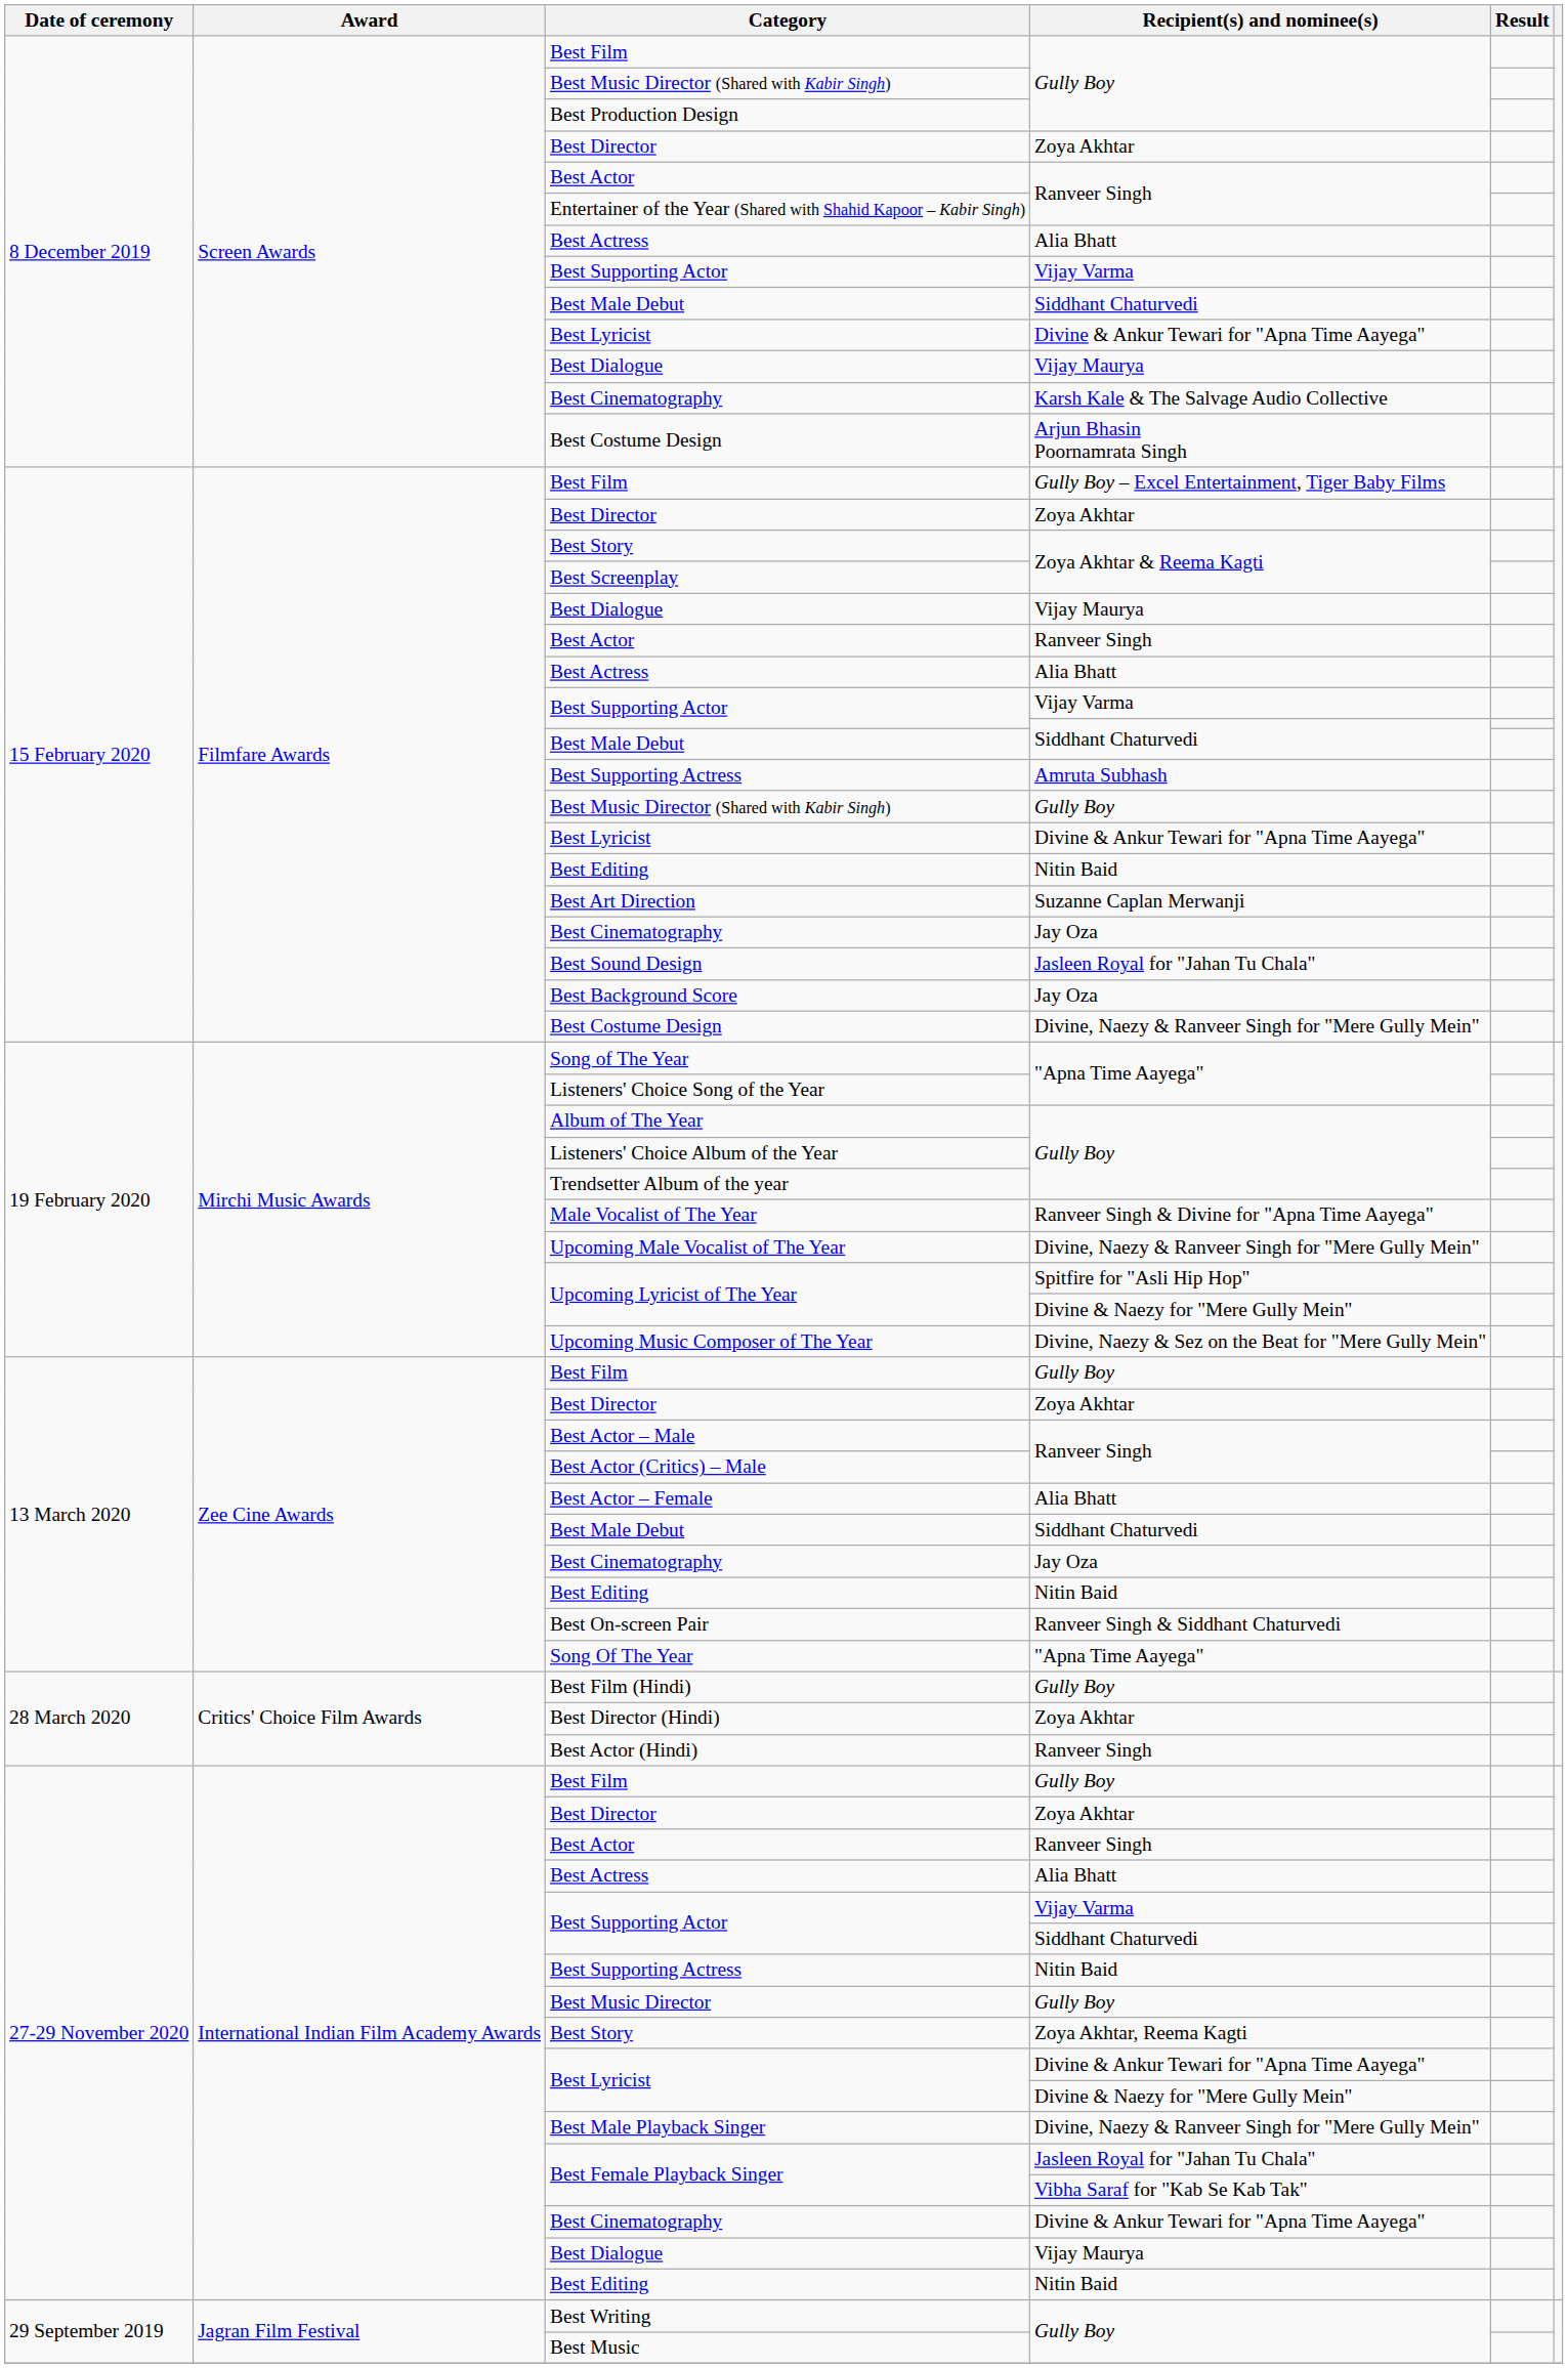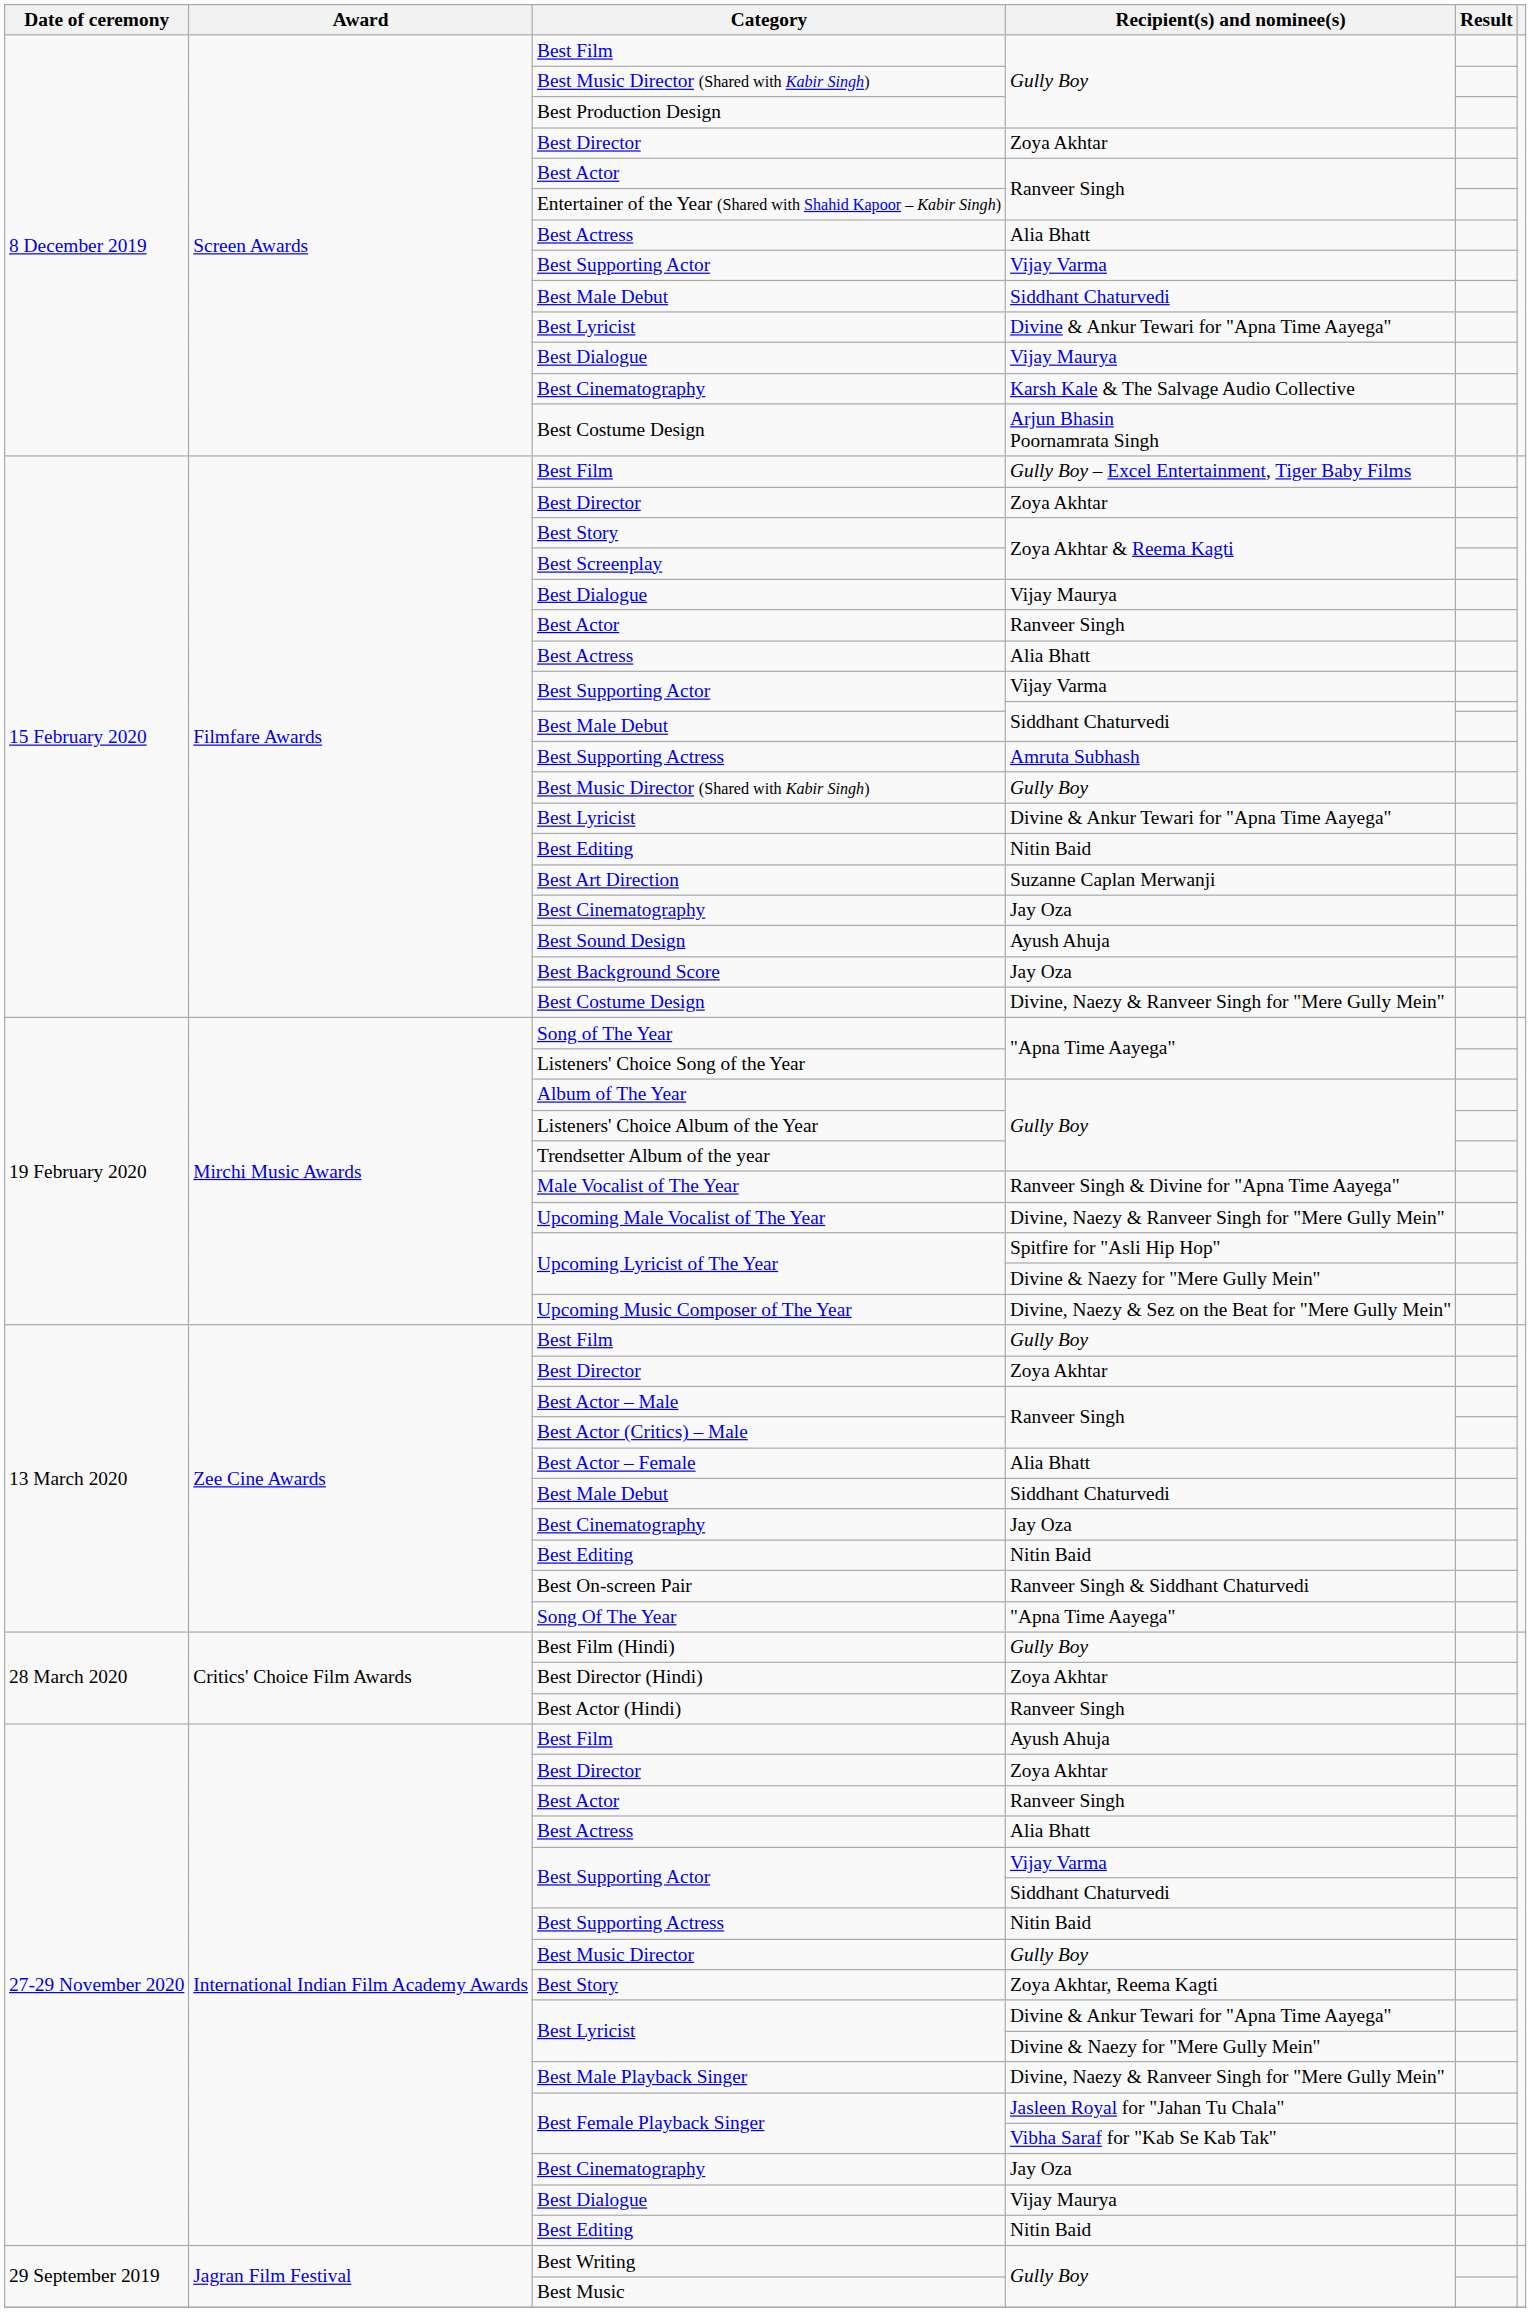 <table class="wikitable sortable">
 <tr>
 <th>Date of ceremony</th>
 <th>Award</th>
 <th>Category</th>
 <th>Recipient(s) and nominee(s)</th>
 <th scope="col" class="unsortable">Result</th>
 <th scope="col" class="unsortable"></th>
 </tr>
 <tr>
 <td rowspan="13"><a href='#'>8 December 2019</a></td>
 <td rowspan="13"><a href='#'>Screen Awards</a></td>
 <td><a href='#'>Best Film</a></td>
 <td rowspan="3"><em>Gully Boy</em></td>
 <td></td>
 <td rowspan="13"></td>
 </tr>
 <tr>
 <td><a href='#'>Best Music Director</a> <small>(Shared with <em><a href='#'>Kabir Singh</a></em>)</small></td>
 <td></td>
 </tr>
 <tr>
 <td>Best Production Design</td>
 <td></td>
 </tr>
 <tr>
 <td><a href='#'>Best Director</a></td>
 <td>Zoya Akhtar</td>
 <td></td>
 </tr>
 <tr>
 <td><a href='#'>Best Actor</a></td>
 <td rowspan="2">Ranveer Singh</td>
 <td></td>
 </tr>
 <tr>
 <td>Entertainer of the Year <small>(Shared with <a href='#'>Shahid Kapoor</a> – <em>Kabir Singh</em>)</small></td>
 <td></td>
 </tr>
 <tr>
 <td><a href='#'>Best Actress</a></td>
 <td>Alia Bhatt</td>
 <td></td>
 </tr>
 <tr>
 <td><a href='#'>Best Supporting Actor</a></td>
 <td><a href='#'>Vijay Varma</a></td>
 <td></td>
 </tr>
 <tr>
 <td><a href='#'>Best Male Debut</a></td>
 <td><a href='#'>Siddhant Chaturvedi</a></td>
 <td></td>
 </tr>
 <tr>
 <td><a href='#'>Best Lyricist</a></td>
 <td><a href='#'>Divine</a> & Ankur Tewari for "Apna Time Aayega"</td>
 <td></td>
 </tr>
 <tr>
 <td><a href='#'>Best Dialogue</a></td>
 <td><a href='#'>Vijay Maurya</a></td>
 <td></td>
 </tr>
 <tr>
 <td><a href='#'>Best Cinematography</a></td>
 <td><a href='#'>Karsh Kale</a> & The Salvage Audio Collective</td>
 <td></td>
 </tr>
 <tr>
 <td>Best Costume Design</td>
 <td><a href='#'>Arjun Bhasin</a><br>Poornamrata Singh</td>
 <td></td>
 </tr>
 <tr>
 <td rowspan="19"><a href='#'>15 February 2020</a></td>
 <td rowspan="19"><a href='#'>Filmfare Awards</a></td>
 <td><a href='#'>Best Film</a></td>
 <td><em>Gully Boy</em> – <a href='#'>Excel Entertainment</a>, <a href='#'>Tiger Baby Films</a></td>
 <td></td>
 <td rowspan="19"><br><br></td>
 </tr>
 <tr>
 <td><a href='#'>Best Director</a></td>
 <td>Zoya Akhtar</td>
 <td></td>
 </tr>
 <tr>
 <td><a href='#'>Best Story</a></td>
 <td rowspan="2">Zoya Akhtar & <a href='#'>Reema Kagti</a></td>
 <td></td>
 </tr>
 <tr>
 <td><a href='#'>Best Screenplay</a></td>
 <td></td>
 </tr>
 <tr>
 <td><a href='#'>Best Dialogue</a></td>
 <td>Vijay Maurya</td>
 <td></td>
 </tr>
 <tr>
 <td><a href='#'>Best Actor</a></td>
 <td>Ranveer Singh</td>
 <td></td>
 </tr>
 <tr>
 <td><a href='#'>Best Actress</a></td>
 <td>Alia Bhatt</td>
 <td></td>
 </tr>
 <tr>
 <td rowspan="2"><a href='#'>Best Supporting Actor</a></td>
 <td>Vijay Varma</td>
 <td></td>
 </tr>
 <tr>
 <td rowspan="2">Siddhant Chaturvedi</td>
 <td></td>
 </tr>
 <tr>
 <td><a href='#'>Best Male Debut</a></td>
 <td></td>
 </tr>
 <tr>
 <td><a href='#'>Best Supporting Actress</a></td>
 <td><a href='#'>Amruta Subhash</a></td>
 <td></td>
 </tr>
 <tr>
 <td><a href='#'>Best Music Director</a> <small>(Shared with <em>Kabir Singh</em>)</small></td>
 <td><em>Gully Boy</em></td>
 <td></td>
 </tr>
 <tr>
 <td><a href='#'>Best Lyricist</a></td>
 <td>Divine & Ankur Tewari for "Apna Time Aayega"</td>
 <td></td>
 </tr>
 <tr>
 <td><a href='#'>Best Editing</a></td>
 <td>Nitin Baid</td>
 <td></td>
 </tr>
 <tr>
 <td><a href='#'>Best Art Direction</a></td>
 <td>Suzanne Caplan Merwanji</td>
 <td></td>
 </tr>
 <tr>
 <td><a href='#'>Best Cinematography</a></td>
 <td>Jay Oza</td>
 <td></td>
 </tr>
 <tr>
 <td><a href='#'>Best Sound Design</a></td>
-<td><a href='#'>Jasleen Royal</a> for "Jahan Tu Chala"</td>
+<td>Ayush Ahuja</td>
 <td></td>
 </tr>
 <tr>
 <td><a href='#'>Best Background Score</a></td>
 <td>Jay Oza</td>
 <td></td>
 </tr>
 <tr>
 <td><a href='#'>Best Costume Design</a></td>
 <td>Divine, Naezy & Ranveer Singh for "Mere Gully Mein"</td>
 <td></td>
 </tr>
 <tr>
 <td rowspan="10">19 February 2020</td>
 <td rowspan="10"><a href='#'>Mirchi Music Awards</a></td>
 <td><a href='#'>Song of The Year</a></td>
 <td rowspan="2">"Apna Time Aayega"</td>
 <td></td>
 <td rowspan="10"><br></td>
 </tr>
 <tr>
 <td>Listeners' Choice Song of the Year</td>
 <td></td>
 </tr>
 <tr>
 <td><a href='#'>Album of The Year</a></td>
 <td rowspan="3"><em>Gully Boy</em></td>
 <td></td>
 </tr>
 <tr>
 <td>Listeners' Choice Album of the Year</td>
 <td></td>
 </tr>
 <tr>
 <td>Trendsetter Album of the year</td>
 <td></td>
 </tr>
 <tr>
 <td><a href='#'>Male Vocalist of The Year</a></td>
 <td>Ranveer Singh & Divine for "Apna Time Aayega"</td>
 <td></td>
 </tr>
 <tr>
 <td><a href='#'>Upcoming Male Vocalist of The Year</a></td>
 <td>Divine, Naezy & Ranveer Singh for "Mere Gully Mein"</td>
 <td></td>
 </tr>
 <tr>
 <td rowspan="2"><a href='#'>Upcoming Lyricist of The Year</a></td>
 <td>Spitfire for "Asli Hip Hop"</td>
 <td></td>
 </tr>
 <tr>
 <td>Divine & Naezy for "Mere Gully Mein"</td>
 <td></td>
 </tr>
 <tr>
 <td><a href='#'>Upcoming Music Composer of The Year</a></td>
 <td>Divine, Naezy & Sez on the Beat for "Mere Gully Mein"</td>
 <td></td>
 </tr>
 <tr>
 <td rowspan="10">13 March 2020</td>
 <td rowspan="10"><a href='#'>Zee Cine Awards</a></td>
 <td><a href='#'>Best Film</a></td>
 <td><em>Gully Boy</em></td>
 <td></td>
 <td rowspan="10"><br></td>
 </tr>
 <tr>
 <td><a href='#'>Best Director</a></td>
 <td>Zoya Akhtar</td>
 <td></td>
 </tr>
 <tr>
 <td><a href='#'>Best Actor – Male</a></td>
 <td rowspan="2">Ranveer Singh</td>
 <td></td>
 </tr>
 <tr>
 <td><a href='#'>Best Actor (Critics) – Male</a></td>
 <td></td>
 </tr>
 <tr>
 <td><a href='#'>Best Actor – Female</a></td>
 <td>Alia Bhatt</td>
 <td></td>
 </tr>
 <tr>
 <td><a href='#'>Best Male Debut</a></td>
 <td>Siddhant Chaturvedi</td>
 <td></td>
 </tr>
 <tr>
 <td><a href='#'>Best Cinematography</a></td>
 <td>Jay Oza</td>
 <td></td>
 </tr>
 <tr>
 <td><a href='#'>Best Editing</a></td>
 <td>Nitin Baid</td>
 <td></td>
 </tr>
 <tr>
 <td>Best On-screen Pair</td>
 <td>Ranveer Singh & Siddhant Chaturvedi</td>
 <td></td>
 </tr>
 <tr>
 <td><a href='#'>Song Of The Year</a></td>
 <td>"Apna Time Aayega"</td>
 <td></td>
 </tr>
 <tr>
 <td rowspan="3">28 March 2020</td>
 <td rowspan="3">Critics' Choice Film Awards</td>
 <td>Best Film (Hindi)</td>
 <td><em>Gully Boy</em></td>
 <td></td>
 <td rowspan="3"></td>
 </tr>
 <tr>
 <td>Best Director (Hindi)</td>
 <td>Zoya Akhtar</td>
 <td></td>
 </tr>
 <tr>
 <td>Best Actor (Hindi)</td>
 <td>Ranveer Singh</td>
 <td></td>
 </tr>
 <tr>
 <td rowspan="17"><a href='#'>27-29 November 2020</a></td>
 <td rowspan="17"><a href='#'>International Indian Film Academy Awards</a></td>
 <td><a href='#'>Best Film</a></td>
-<td><em>Gully Boy</em></td>
+<td>Ayush Ahuja</td>
 <td></td>
 <td rowspan="17"><br> <br> </td>
 </tr>
 <tr>
 <td><a href='#'>Best Director</a></td>
 <td>Zoya Akhtar</td>
 <td></td>
 </tr>
 <tr>
 <td><a href='#'>Best Actor</a></td>
 <td>Ranveer Singh</td>
 <td></td>
 </tr>
 <tr>
 <td><a href='#'>Best Actress</a></td>
 <td>Alia Bhatt</td>
 <td></td>
 </tr>
 <tr>
 <td rowspan="2"><a href='#'>Best Supporting Actor</a></td>
 <td><a href='#'>Vijay Varma</a></td>
 <td></td>
 </tr>
 <tr>
 <td>Siddhant Chaturvedi</td>
 <td></td>
 </tr>
 <tr>
 <td><a href='#'>Best Supporting Actress</a></td>
 <td>Nitin Baid</td>
 <td></td>
 </tr>
 <tr>
 <td><a href='#'>Best Music Director</a></td>
 <td><em>Gully Boy</em></td>
 <td></td>
 </tr>
 <tr>
 <td><a href='#'>Best Story</a></td>
 <td>Zoya Akhtar, Reema Kagti</td>
 <td></td>
 </tr>
 <tr>
 <td rowspan="2"><a href='#'>Best Lyricist</a></td>
 <td>Divine & Ankur Tewari for "Apna Time Aayega"</td>
 <td></td>
 </tr>
 <tr>
 <td>Divine & Naezy for "Mere Gully Mein"</td>
 <td></td>
 </tr>
 <tr>
 <td><a href='#'>Best Male Playback Singer</a></td>
 <td>Divine, Naezy & Ranveer Singh for "Mere Gully Mein"</td>
 <td></td>
 </tr>
 <tr>
 <td rowspan="2"><a href='#'>Best Female Playback Singer</a></td>
 <td><a href='#'>Jasleen Royal</a> for "Jahan Tu Chala"</td>
 <td></td>
 </tr>
 <tr>
 <td><a href='#'>Vibha Saraf</a> for "Kab Se Kab Tak"</td>
 <td></td>
 </tr>
 <tr>
 <td><a href='#'>Best Cinematography</a></td>
-<td>Divine & Ankur Tewari for "Apna Time Aayega"</td>
+<td>Jay Oza</td>
 <td></td>
 </tr>
 <tr>
 <td><a href='#'>Best Dialogue</a></td>
 <td>Vijay Maurya</td>
 <td></td>
 </tr>
 <tr>
 <td><a href='#'>Best Editing</a></td>
 <td>Nitin Baid</td>
 <td></td>
 </tr>
 <tr>
 <td rowspan="2">29 September 2019</td>
 <td rowspan="2"><a href='#'>Jagran Film Festival</a></td>
 <td>Best Writing</td>
 <td rowspan=2><em>Gully Boy</em></td>
 <td></td>
 <td rowspan="2"></td>
 </tr>
 <tr>
 <td>Best Music</td>
 <td></td>
 </tr>
 <tr>
 </tr>
 </table>
